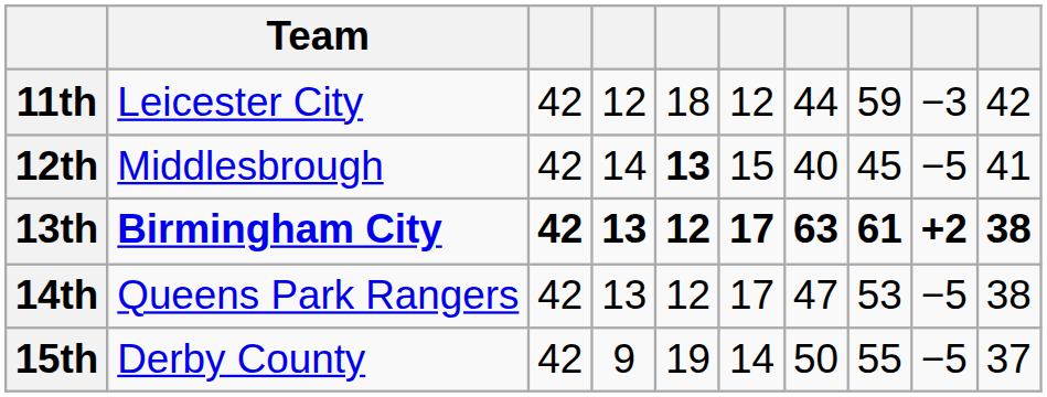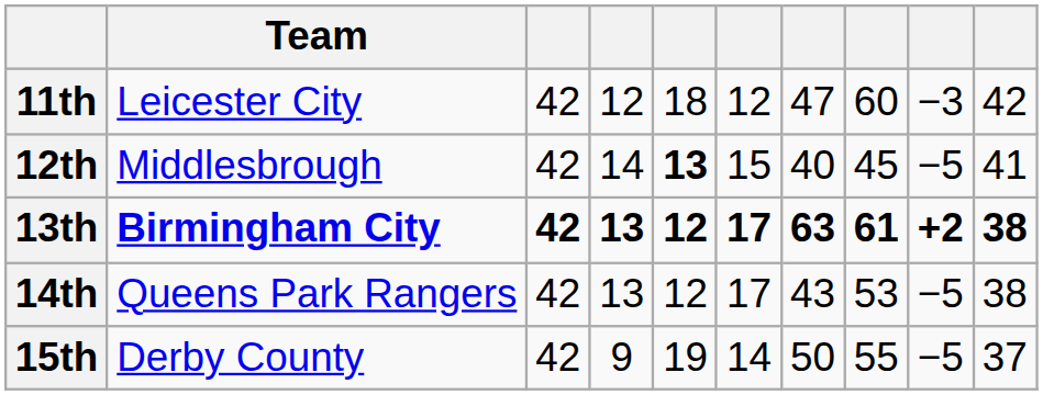 <table class="wikitable" style="text-align:center">
 <tr>
 <th scope="col"></th>
 <th scope="col">Team</th>
 <th scope="col"></th>
 <th scope="col"></th>
 <th scope="col"></th>
 <th scope="col"></th>
 <th scope="col"></th>
 <th scope="col"></th>
 <th scope="col"></th>
 <th scope="col"></th>
 </tr>
 <tr>
 <th scope="row">11th</th>
 <td align="left"><a href='#'>Leicester City</a></td>
 <td>42</td>
 <td>12</td>
 <td>18</td>
 <td>12</td>
-<td>44</td>
-<td>59</td>
+<td>47</td>
+<td>60</td>
 <td>−3</td>
 <td>42</td>
 </tr>
 <tr>
 <th scope="row">12th</th>
 <td align="left"><a href='#'>Middlesbrough</a></td>
 <td>42</td>
 <td>14</td>
 <td><strong>13</strong></td>
 <td>15</td>
 <td>40</td>
 <td>45</td>
 <td>−5</td>
 <td>41</td>
 </tr>
 <tr style="font-weight:bold">
 <th scope="row">13th</th>
 <td align="left"><a href='#'>Birmingham City</a></td>
 <td>42</td>
 <td>13</td>
 <td>12</td>
 <td>17</td>
 <td>63</td>
 <td>61</td>
 <td>+2</td>
 <td>38</td>
 </tr>
 <tr>
 <th scope="row">14th</th>
 <td align="left"><a href='#'>Queens Park Rangers</a></td>
 <td>42</td>
 <td>13</td>
 <td>12</td>
 <td>17</td>
-<td>47</td>
+<td>43</td>
 <td>53</td>
 <td>−5</td>
 <td>38</td>
 </tr>
 <tr>
 <th scope="row">15th</th>
 <td align="left"><a href='#'>Derby County</a></td>
 <td>42</td>
 <td>9</td>
 <td>19</td>
 <td>14</td>
 <td>50</td>
 <td>55</td>
 <td>−5</td>
 <td>37</td>
 </tr>
 </table>
